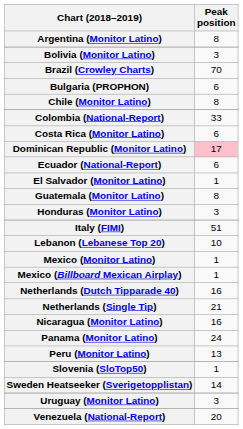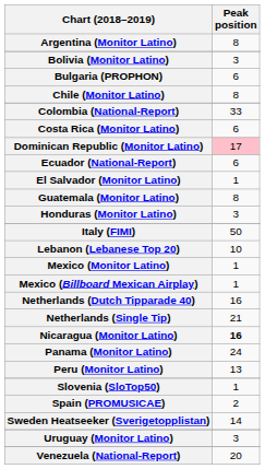 <table class="wikitable sortable plainrowheaders" style="text-align:center">
 <tr>
 <th scope="col">Chart (2018–2019)</th>
 <th scope="col">Peak<br> position</th>
 </tr>
 <tr>
 <th scope="row">Argentina (<a href='#'>Monitor Latino</a>)</th>
 <td>8</td>
 </tr>
 <tr>
 </tr>
 <tr>
 </tr>
 <tr>
 <th scope="row">Bolivia (<a href='#'>Monitor Latino</a>)</th>
 <td>3</td>
-</tr>
-<tr>
-<th scope="row">Brazil (<a href='#'>Crowley Charts</a>)</th>
-<td>70</td>
 </tr>
 <tr>
 <th scope="row">Bulgaria (PROPHON)</th>
 <td>6</td>
 </tr>
 <tr>
 <th scope="row">Chile (<a href='#'>Monitor Latino</a>)</th>
 <td>8</td>
 </tr>
 <tr>
 </tr>
 <tr>
 <th scope="row">Colombia (<a href='#'>National-Report</a>)</th>
 <td>33</td>
 </tr>
 <tr>
 <th scope="row">Costa Rica (<a href='#'>Monitor Latino</a>)</th>
 <td>6</td>
 </tr>
 <tr>
 <th scope="row">Dominican Republic (<a href='#'>Monitor Latino</a>)</th>
 <td style="background: pink;">17</td>
 </tr>
 <tr>
 <th scope="row">Ecuador (<a href='#'>National-Report</a>)</th>
 <td>6</td>
 </tr>
 <tr>
 <th scope="row">El Salvador (<a href='#'>Monitor Latino</a>)</th>
 <td>1</td>
 </tr>
 <tr>
 <th scope="row">Guatemala (<a href='#'>Monitor Latino</a>)</th>
 <td>8</td>
 </tr>
 <tr>
 <th scope="row">Honduras (<a href='#'>Monitor Latino</a>)</th>
 <td>3</td>
 </tr>
 <tr>
 </tr>
 <tr>
 </tr>
 <tr>
 </tr>
 <tr>
 <th scope="row">Italy (<a href='#'>FIMI</a>)</th>
-<td>51</td>
+<td>50</td>
 </tr>
 <tr>
 <th scope="row">Lebanon (<a href='#'>Lebanese Top 20</a>)</th>
 <td>10</td>
 </tr>
 <tr>
 <th scope="row">Mexico (<a href='#'>Monitor Latino</a>)</th>
 <td>1</td>
 </tr>
 <tr>
 <th scope="row">Mexico (<a href='#'><em>Billboard</em> Mexican Airplay</a>)</th>
 <td>1</td>
 </tr>
 <tr>
 <th scope="row">Netherlands (<a href='#'>Dutch Tipparade 40</a>)</th>
 <td>16</td>
 </tr>
 <tr>
 <th scope="row">Netherlands (<a href='#'>Single Tip</a>)</th>
 <td>21</td>
 </tr>
 <tr>
 <th scope="row">Nicaragua (<a href='#'>Monitor Latino</a>)</th>
-<td>16</td>
+<td><strong>16</strong></td>
 </tr>
 <tr>
 <th scope="row">Panama (<a href='#'>Monitor Latino</a>)</th>
 <td>24</td>
 </tr>
 <tr>
 <th scope="row">Peru (<a href='#'>Monitor Latino</a>)</th>
 <td>13</td>
 </tr>
 <tr>
 </tr>
 <tr>
 </tr>
 <tr>
 </tr>
 <tr>
 </tr>
 <tr>
 </tr>
 <tr>
 <th scope="row">Slovenia (<a href='#'>SloTop50</a>)</th>
 <td>1</td>
+</tr>
+<tr>
+<th scope="row">Spain (<a href='#'>PROMUSICAE</a>)</th>
+<td>2</td>
 </tr>
 <tr>
 <th scope="row">Sweden Heatseeker (<a href='#'>Sverigetopplistan</a>)</th>
 <td>14</td>
 </tr>
 <tr>
 </tr>
 <tr>
 </tr>
 <tr>
 <th scope="row">Uruguay (<a href='#'>Monitor Latino</a>)</th>
 <td>3</td>
 </tr>
 <tr>
 </tr>
 <tr>
 </tr>
 <tr>
 </tr>
 <tr>
 </tr>
 <tr>
 <th scope="row">Venezuela (<a href='#'>National-Report</a>)</th>
 <td>20</td>
 </tr>
 </table>
